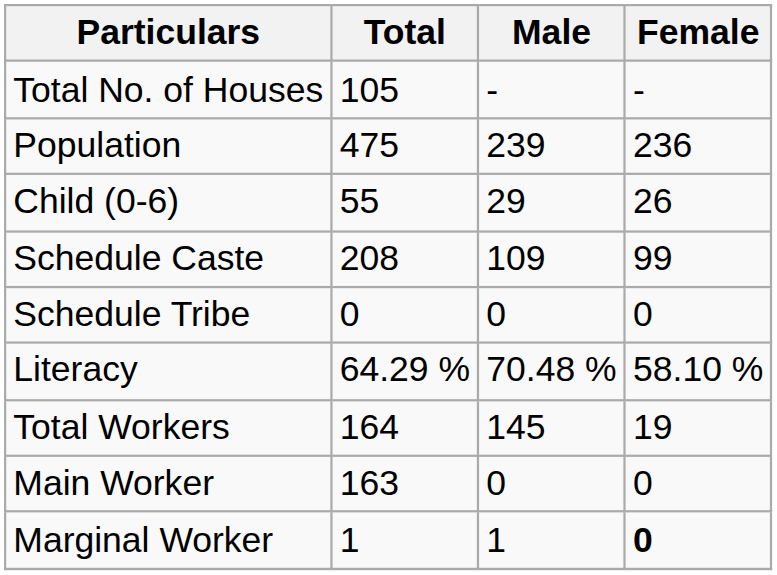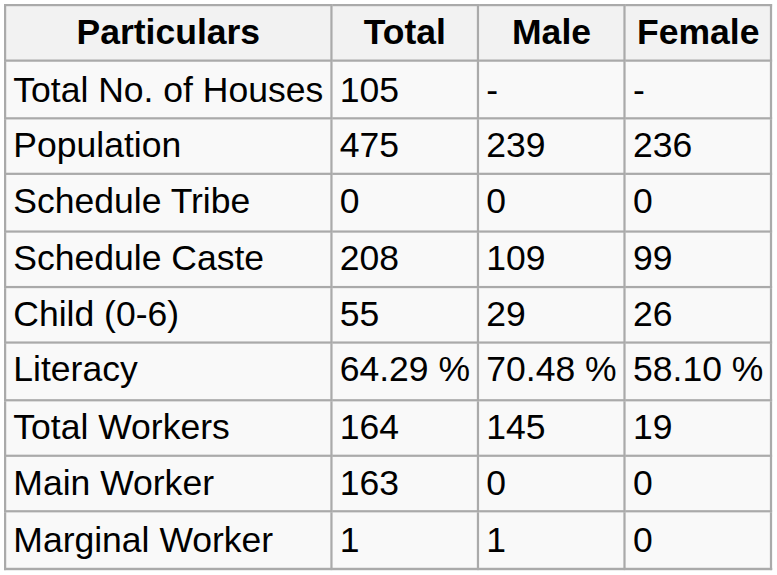 <table class="wikitable sortable">
 <tr>
 <th>Particulars</th>
 <th>Total</th>
 <th>Male</th>
 <th>Female</th>
 </tr>
 <tr>
 <td>Total No. of Houses</td>
 <td>105</td>
 <td>-</td>
 <td>-</td>
 </tr>
 <tr>
 <td>Population</td>
 <td>475</td>
 <td>239</td>
 <td>236</td>
 </tr>
 <tr>
-<td>Child (0-6)</td>
-<td>55</td>
-<td>29</td>
-<td>26</td>
+<td>Schedule Tribe</td>
+<td>0</td>
+<td>0</td>
+<td>0</td>
 </tr>
 <tr>
 <td>Schedule Caste</td>
 <td>208</td>
 <td>109</td>
 <td>99</td>
 </tr>
 <tr>
-<td>Schedule Tribe</td>
-<td>0</td>
-<td>0</td>
-<td>0</td>
+<td>Child (0-6)</td>
+<td>55</td>
+<td>29</td>
+<td>26</td>
 </tr>
 <tr>
 <td>Literacy</td>
 <td>64.29 %</td>
 <td>70.48 %</td>
 <td>58.10 %</td>
 </tr>
 <tr>
 <td>Total Workers</td>
 <td>164</td>
 <td>145</td>
 <td>19</td>
 </tr>
 <tr>
 <td>Main Worker</td>
 <td>163</td>
 <td>0</td>
 <td>0</td>
 </tr>
 <tr>
 <td>Marginal Worker</td>
 <td>1</td>
 <td>1</td>
-<td><strong>0</strong></td>
+<td>0</td>
 </tr>
 <tr>
 </tr>
 </table>
